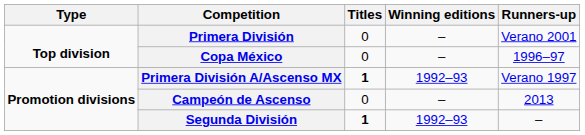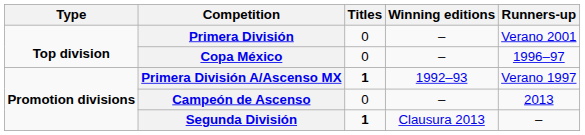 <table class="wikitable" style="text-align: center;">
 <tr>
 <th>Type</th>
 <th>Competition</th>
 <th>Titles</th>
 <th>Winning editions</th>
 <th>Runners-up</th>
 </tr>
 <tr>
 <td rowspan="2"><br><strong>Top division</strong></td>
 <th scope=col><a href='#'>Primera División</a></th>
 <td>0</td>
 <td>–</td>
 <td><a href='#'>Verano 2001</a></td>
 </tr>
 <tr>
 <th scope=col><a href='#'>Copa México</a></th>
 <td>0</td>
 <td>–</td>
 <td><a href='#'>1996–97</a></td>
 </tr>
 <tr>
 <td rowspan="3"><strong>Promotion divisions</strong></td>
 <th scope=col><a href='#'>Primera División A/Ascenso MX</a></th>
 <td><strong>1</strong></td>
 <td><a href='#'>1992–93</a></td>
 <td><a href='#'>Verano 1997</a></td>
 </tr>
 <tr>
 <th scope=col><a href='#'>Campeón de Ascenso</a></th>
 <td>0</td>
 <td>–</td>
 <td><a href='#'>2013</a></td>
 </tr>
 <tr>
 <th scope=col><a href='#'>Segunda División</a></th>
 <td><strong>1</strong></td>
-<td><a href='#'>1992–93</a></td>
+<td><a href='#'>Clausura 2013</a></td>
 <td>–</td>
 </tr>
 </table>
